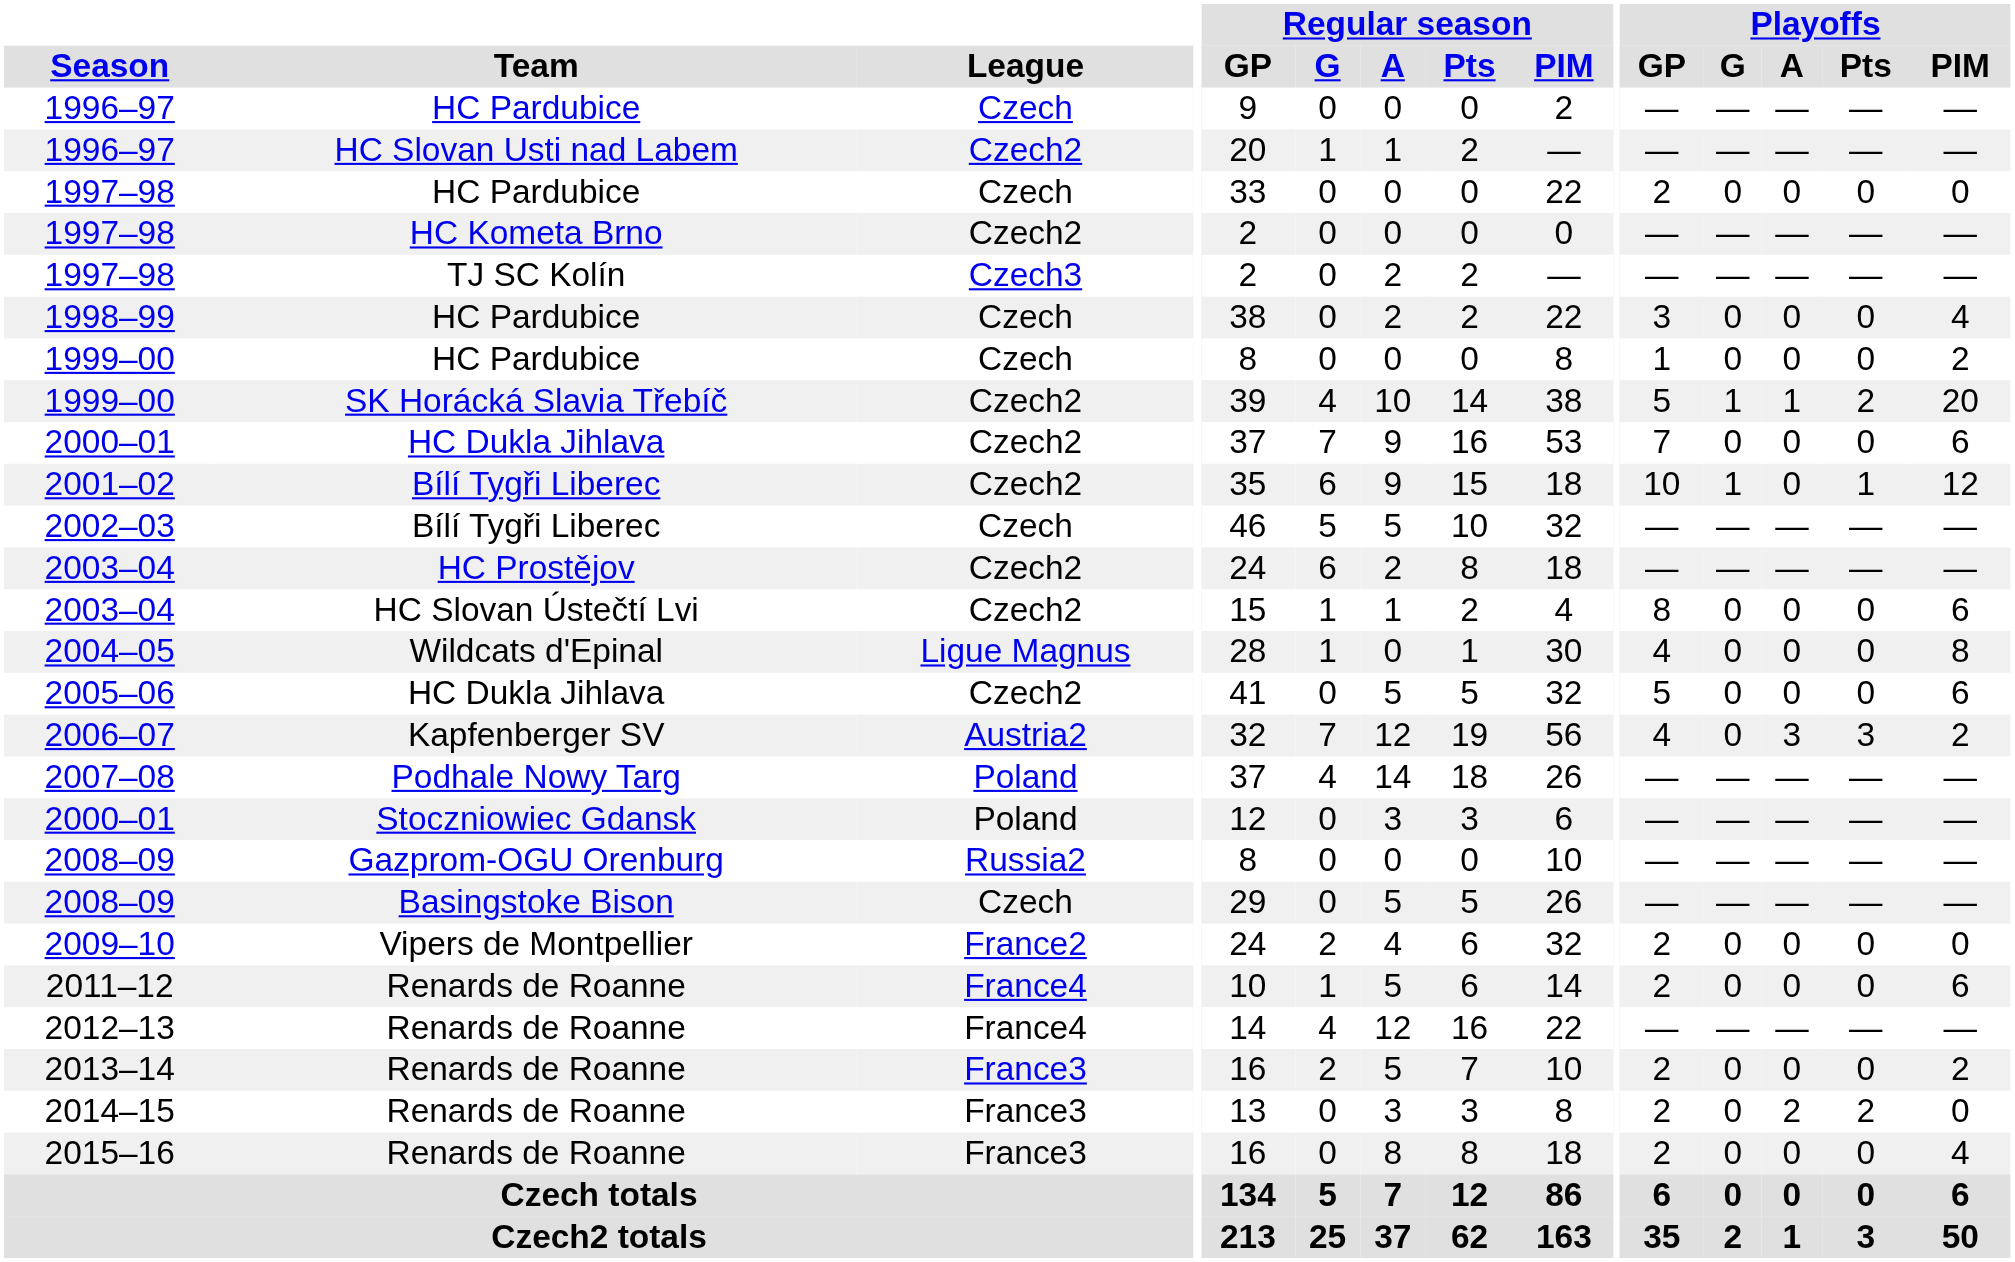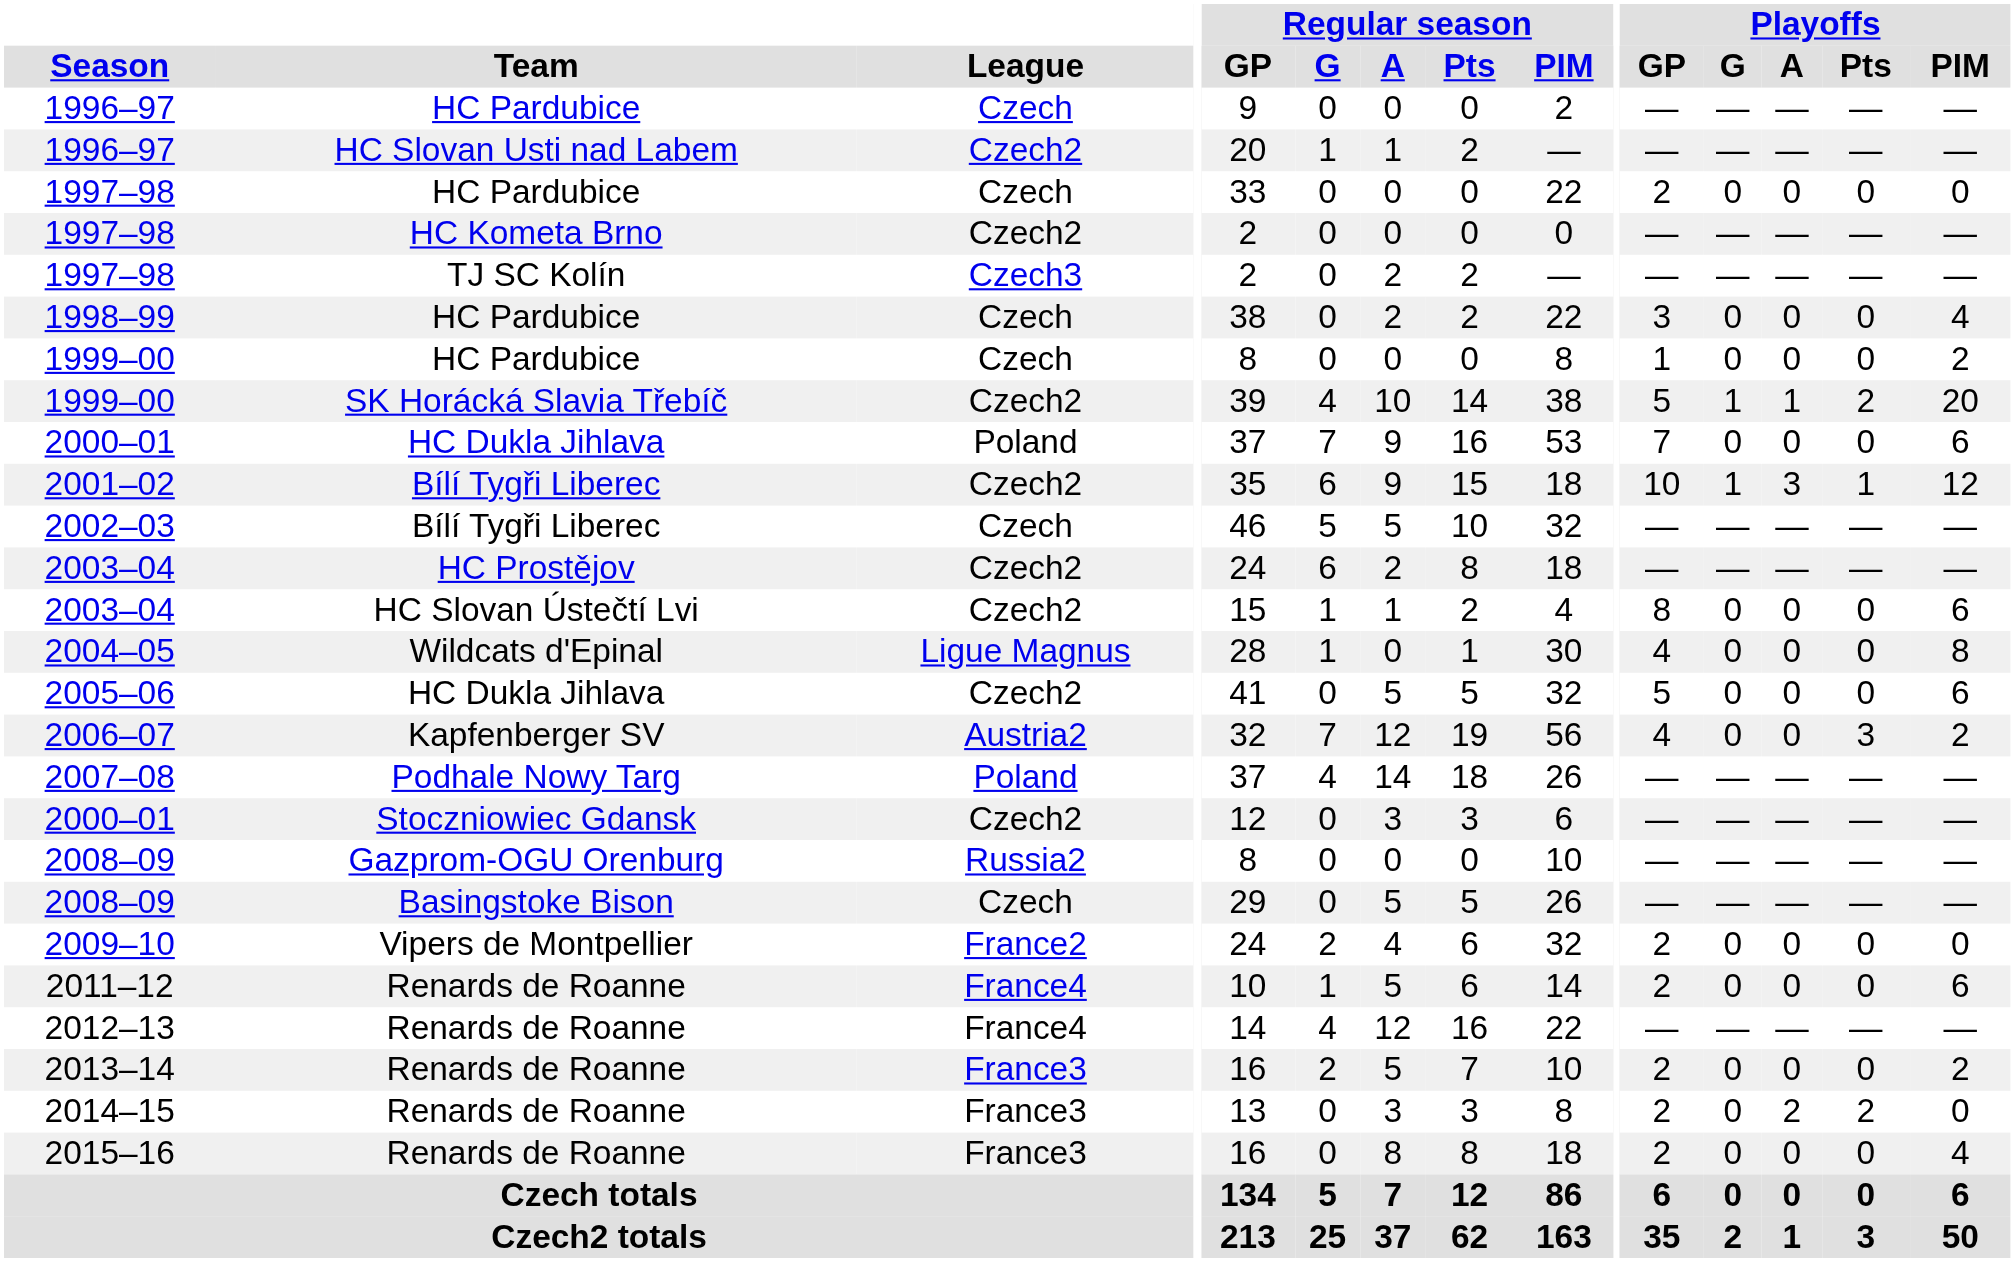 <table border="0" cellpadding="1" cellspacing="0" style="text-align:center; width:60em">
 <tr bgcolor="#e0e0e0">
 <th colspan="3" bgcolor="#ffffff"></th>
 <th rowspan="99" bgcolor="#ffffff"></th>
 <th colspan="5"><a href='#'>Regular season</a></th>
 <th rowspan="99" bgcolor="#ffffff"></th>
 <th colspan="5"><a href='#'>Playoffs</a></th>
 </tr>
 <tr bgcolor="#e0e0e0">
 <th><a href='#'>Season</a></th>
 <th>Team</th>
 <th>League</th>
 <th>GP</th>
 <th><a href='#'>G</a></th>
 <th><a href='#'>A</a></th>
 <th><a href='#'>Pts</a></th>
 <th><a href='#'>PIM</a></th>
 <th>GP</th>
 <th>G</th>
 <th>A</th>
 <th>Pts</th>
 <th>PIM</th>
 </tr>
 <tr>
 <td><a href='#'>1996–97</a></td>
 <td><a href='#'>HC Pardubice</a></td>
 <td><a href='#'>Czech</a></td>
 <td>9</td>
 <td>0</td>
 <td>0</td>
 <td>0</td>
 <td>2</td>
 <td>—</td>
 <td>—</td>
 <td>—</td>
 <td>—</td>
 <td>—</td>
 </tr>
 <tr bgcolor="#f0f0f0">
 <td><a href='#'>1996–97</a></td>
 <td><a href='#'>HC Slovan Usti nad Labem</a></td>
 <td><a href='#'>Czech2</a></td>
 <td>20</td>
 <td>1</td>
 <td>1</td>
 <td>2</td>
 <td>—</td>
 <td>—</td>
 <td>—</td>
 <td>—</td>
 <td>—</td>
 <td>—</td>
 </tr>
 <tr>
 <td><a href='#'>1997–98</a></td>
 <td>HC Pardubice</td>
 <td>Czech</td>
 <td>33</td>
 <td>0</td>
 <td>0</td>
 <td>0</td>
 <td>22</td>
 <td>2</td>
 <td>0</td>
 <td>0</td>
 <td>0</td>
 <td>0</td>
 </tr>
 <tr bgcolor="#f0f0f0">
 <td><a href='#'>1997–98</a></td>
 <td><a href='#'>HC Kometa Brno</a></td>
 <td>Czech2</td>
 <td>2</td>
 <td>0</td>
 <td>0</td>
 <td>0</td>
 <td>0</td>
 <td>—</td>
 <td>—</td>
 <td>—</td>
 <td>—</td>
 <td>—</td>
 </tr>
 <tr>
 <td><a href='#'>1997–98</a></td>
 <td>TJ SC Kolín</td>
 <td><a href='#'>Czech3</a></td>
 <td>2</td>
 <td>0</td>
 <td>2</td>
 <td>2</td>
 <td>—</td>
 <td>—</td>
 <td>—</td>
 <td>—</td>
 <td>—</td>
 <td>—</td>
 </tr>
 <tr bgcolor="#f0f0f0">
 <td><a href='#'>1998–99</a></td>
 <td>HC Pardubice</td>
 <td>Czech</td>
 <td>38</td>
 <td>0</td>
 <td>2</td>
 <td>2</td>
 <td>22</td>
 <td>3</td>
 <td>0</td>
 <td>0</td>
 <td>0</td>
 <td>4</td>
 </tr>
 <tr>
 <td><a href='#'>1999–00</a></td>
 <td>HC Pardubice</td>
 <td>Czech</td>
 <td>8</td>
 <td>0</td>
 <td>0</td>
 <td>0</td>
 <td>8</td>
 <td>1</td>
 <td>0</td>
 <td>0</td>
 <td>0</td>
 <td>2</td>
 </tr>
 <tr bgcolor="#f0f0f0">
 <td><a href='#'>1999–00</a></td>
 <td><a href='#'>SK Horácká Slavia Třebíč</a></td>
 <td>Czech2</td>
 <td>39</td>
 <td>4</td>
 <td>10</td>
 <td>14</td>
 <td>38</td>
 <td>5</td>
 <td>1</td>
 <td>1</td>
 <td>2</td>
 <td>20</td>
 </tr>
 <tr>
 <td><a href='#'>2000–01</a></td>
 <td><a href='#'>HC Dukla Jihlava</a></td>
-<td>Czech2</td>
+<td>Poland</td>
 <td>37</td>
 <td>7</td>
 <td>9</td>
 <td>16</td>
 <td>53</td>
 <td>7</td>
 <td>0</td>
 <td>0</td>
 <td>0</td>
 <td>6</td>
 </tr>
 <tr bgcolor="#f0f0f0">
 <td><a href='#'>2001–02</a></td>
 <td><a href='#'>Bílí Tygři Liberec</a></td>
 <td>Czech2</td>
 <td>35</td>
 <td>6</td>
 <td>9</td>
 <td>15</td>
 <td>18</td>
 <td>10</td>
 <td>1</td>
-<td>0</td>
+<td>3</td>
 <td>1</td>
 <td>12</td>
 </tr>
 <tr>
 <td><a href='#'>2002–03</a></td>
 <td>Bílí Tygři Liberec</td>
 <td>Czech</td>
 <td>46</td>
 <td>5</td>
 <td>5</td>
 <td>10</td>
 <td>32</td>
 <td>—</td>
 <td>—</td>
 <td>—</td>
 <td>—</td>
 <td>—</td>
 </tr>
 <tr bgcolor="#f0f0f0">
 <td><a href='#'>2003–04</a></td>
 <td><a href='#'>HC Prostějov</a></td>
 <td>Czech2</td>
 <td>24</td>
 <td>6</td>
 <td>2</td>
 <td>8</td>
 <td>18</td>
 <td>—</td>
 <td>—</td>
 <td>—</td>
 <td>—</td>
 <td>—</td>
 </tr>
 <tr>
 <td><a href='#'>2003–04</a></td>
 <td>HC Slovan Ústečtí Lvi</td>
 <td>Czech2</td>
 <td>15</td>
 <td>1</td>
 <td>1</td>
 <td>2</td>
 <td>4</td>
 <td>8</td>
 <td>0</td>
 <td>0</td>
 <td>0</td>
 <td>6</td>
 </tr>
 <tr bgcolor="#f0f0f0">
 <td><a href='#'>2004–05</a></td>
 <td>Wildcats d'Epinal</td>
 <td><a href='#'>Ligue Magnus</a></td>
 <td>28</td>
 <td>1</td>
 <td>0</td>
 <td>1</td>
 <td>30</td>
 <td>4</td>
 <td>0</td>
 <td>0</td>
 <td>0</td>
 <td>8</td>
 </tr>
 <tr>
 <td><a href='#'>2005–06</a></td>
 <td>HC Dukla Jihlava</td>
 <td>Czech2</td>
 <td>41</td>
 <td>0</td>
 <td>5</td>
 <td>5</td>
 <td>32</td>
 <td>5</td>
 <td>0</td>
 <td>0</td>
 <td>0</td>
 <td>6</td>
 </tr>
 <tr bgcolor="#f0f0f0">
 <td><a href='#'>2006–07</a></td>
 <td>Kapfenberger SV</td>
 <td><a href='#'>Austria2</a></td>
 <td>32</td>
 <td>7</td>
 <td>12</td>
 <td>19</td>
 <td>56</td>
 <td>4</td>
 <td>0</td>
-<td>3</td>
+<td>0</td>
 <td>3</td>
 <td>2</td>
 </tr>
 <tr>
 <td><a href='#'>2007–08</a></td>
 <td><a href='#'>Podhale Nowy Targ</a></td>
 <td><a href='#'>Poland</a></td>
 <td>37</td>
 <td>4</td>
 <td>14</td>
 <td>18</td>
 <td>26</td>
 <td>—</td>
 <td>—</td>
 <td>—</td>
 <td>—</td>
 <td>—</td>
 </tr>
 <tr bgcolor="#f0f0f0">
 <td><a href='#'>2000–01</a></td>
 <td><a href='#'>Stoczniowiec Gdansk</a></td>
-<td>Poland</td>
+<td>Czech2</td>
 <td>12</td>
 <td>0</td>
 <td>3</td>
 <td>3</td>
 <td>6</td>
 <td>—</td>
 <td>—</td>
 <td>—</td>
 <td>—</td>
 <td>—</td>
 </tr>
 <tr>
 <td><a href='#'>2008–09</a></td>
 <td><a href='#'>Gazprom-OGU Orenburg</a></td>
 <td><a href='#'>Russia2</a></td>
 <td>8</td>
 <td>0</td>
 <td>0</td>
 <td>0</td>
 <td>10</td>
 <td>—</td>
 <td>—</td>
 <td>—</td>
 <td>—</td>
 <td>—</td>
 </tr>
 <tr bgcolor="#f0f0f0">
 <td><a href='#'>2008–09</a></td>
 <td><a href='#'>Basingstoke Bison</a></td>
 <td>Czech</td>
 <td>29</td>
 <td>0</td>
 <td>5</td>
 <td>5</td>
 <td>26</td>
 <td>—</td>
 <td>—</td>
 <td>—</td>
 <td>—</td>
 <td>—</td>
 </tr>
 <tr>
 <td><a href='#'>2009–10</a></td>
 <td>Vipers de Montpellier</td>
 <td><a href='#'>France2</a></td>
 <td>24</td>
 <td>2</td>
 <td>4</td>
 <td>6</td>
 <td>32</td>
 <td>2</td>
 <td>0</td>
 <td>0</td>
 <td>0</td>
 <td>0</td>
 </tr>
 <tr bgcolor="#f0f0f0">
 <td>2011–12</td>
 <td>Renards de Roanne</td>
 <td><a href='#'>France4</a></td>
 <td>10</td>
 <td>1</td>
 <td>5</td>
 <td>6</td>
 <td>14</td>
 <td>2</td>
 <td>0</td>
 <td>0</td>
 <td>0</td>
 <td>6</td>
 </tr>
 <tr>
 <td>2012–13</td>
 <td>Renards de Roanne</td>
 <td>France4</td>
 <td>14</td>
 <td>4</td>
 <td>12</td>
 <td>16</td>
 <td>22</td>
 <td>—</td>
 <td>—</td>
 <td>—</td>
 <td>—</td>
 <td>—</td>
 </tr>
 <tr bgcolor="#f0f0f0">
 <td>2013–14</td>
 <td>Renards de Roanne</td>
 <td><a href='#'>France3</a></td>
 <td>16</td>
 <td>2</td>
 <td>5</td>
 <td>7</td>
 <td>10</td>
 <td>2</td>
 <td>0</td>
 <td>0</td>
 <td>0</td>
 <td>2</td>
 </tr>
 <tr>
 <td>2014–15</td>
 <td>Renards de Roanne</td>
 <td>France3</td>
 <td>13</td>
 <td>0</td>
 <td>3</td>
 <td>3</td>
 <td>8</td>
 <td>2</td>
 <td>0</td>
 <td>2</td>
 <td>2</td>
 <td>0</td>
 </tr>
 <tr bgcolor="#f0f0f0">
 <td>2015–16</td>
 <td>Renards de Roanne</td>
 <td>France3</td>
 <td>16</td>
 <td>0</td>
 <td>8</td>
 <td>8</td>
 <td>18</td>
 <td>2</td>
 <td>0</td>
 <td>0</td>
 <td>0</td>
 <td>4</td>
 </tr>
 <tr>
 </tr>
 <tr ALIGN="center" bgcolor="#e0e0e0">
 <th colspan="3">Czech totals</th>
 <th ALIGN="center">134</th>
 <th ALIGN="center">5</th>
 <th ALIGN="center">7</th>
 <th ALIGN="center">12</th>
 <th ALIGN="center">86</th>
 <th ALIGN="center">6</th>
 <th ALIGN="center">0</th>
 <th ALIGN="center">0</th>
 <th ALIGN="center">0</th>
 <th ALIGN="center">6</th>
 </tr>
 <tr>
 </tr>
 <tr ALIGN="center" bgcolor="#e0e0e0">
 <th colspan="3">Czech2 totals</th>
 <th ALIGN="center">213</th>
 <th ALIGN="center">25</th>
 <th ALIGN="center">37</th>
 <th ALIGN="center">62</th>
 <th ALIGN="center">163</th>
 <th ALIGN="center">35</th>
 <th ALIGN="center">2</th>
 <th ALIGN="center">1</th>
 <th ALIGN="center">3</th>
 <th ALIGN="center">50</th>
 </tr>
 </table>
